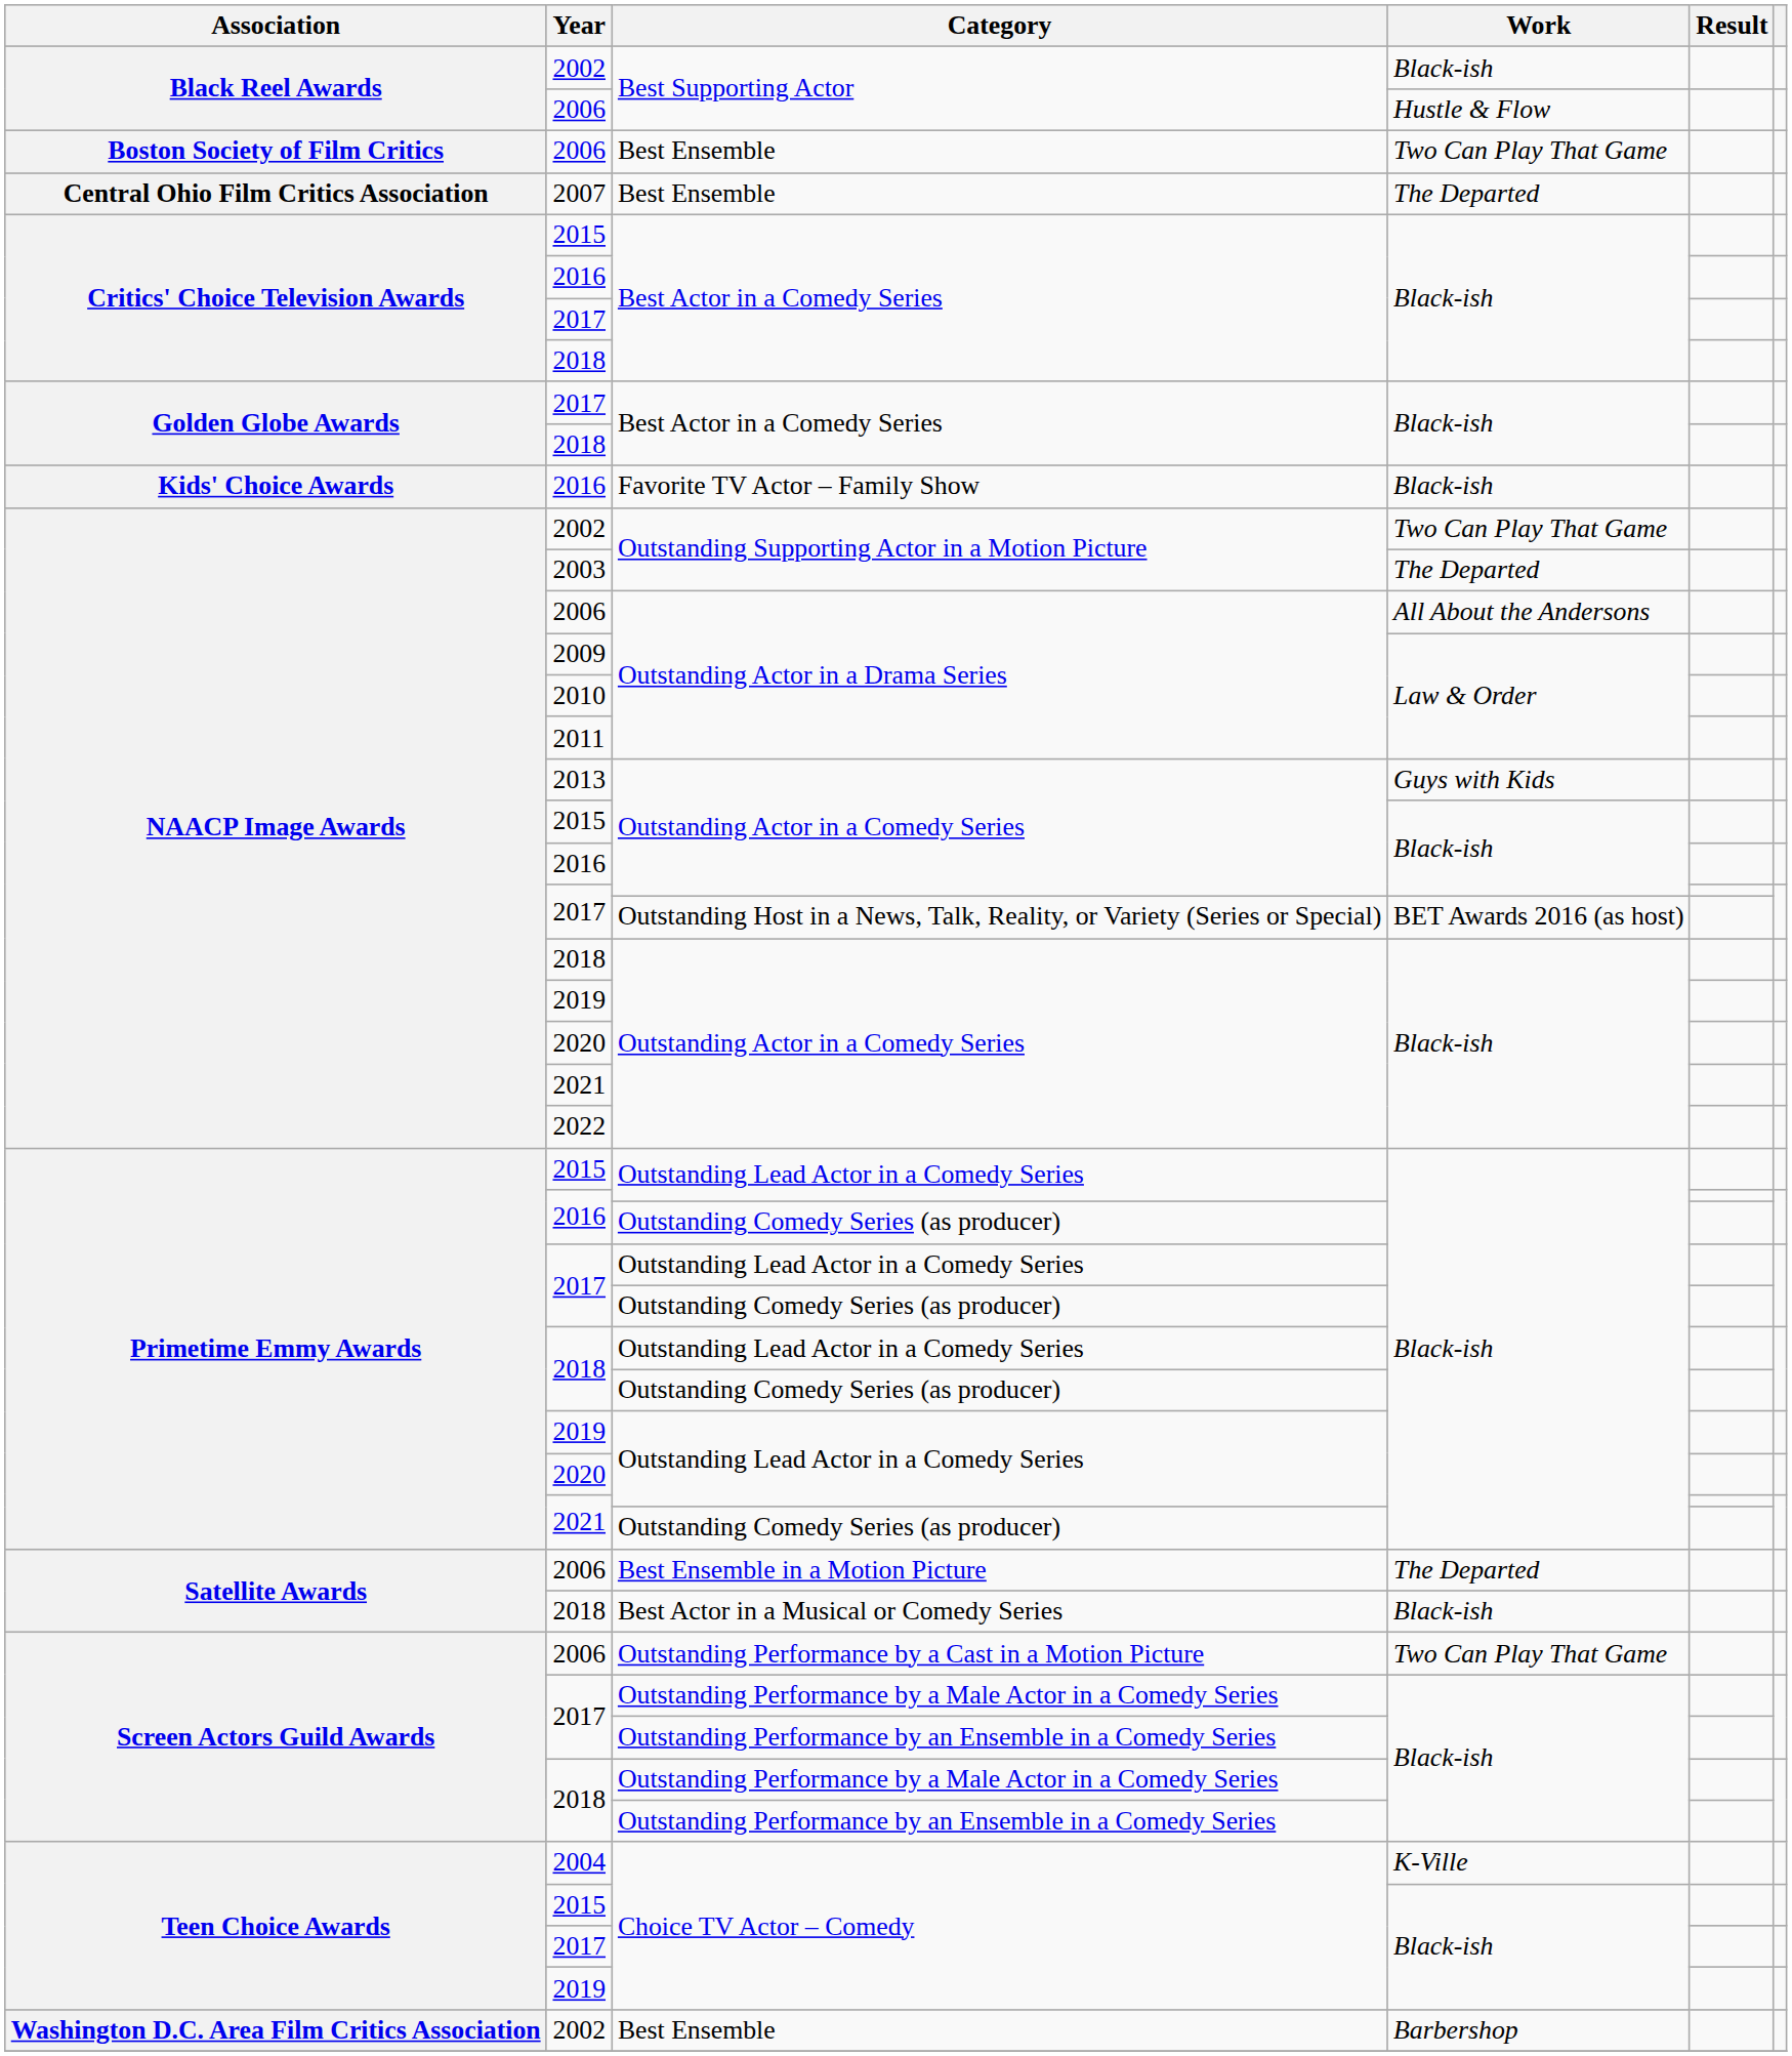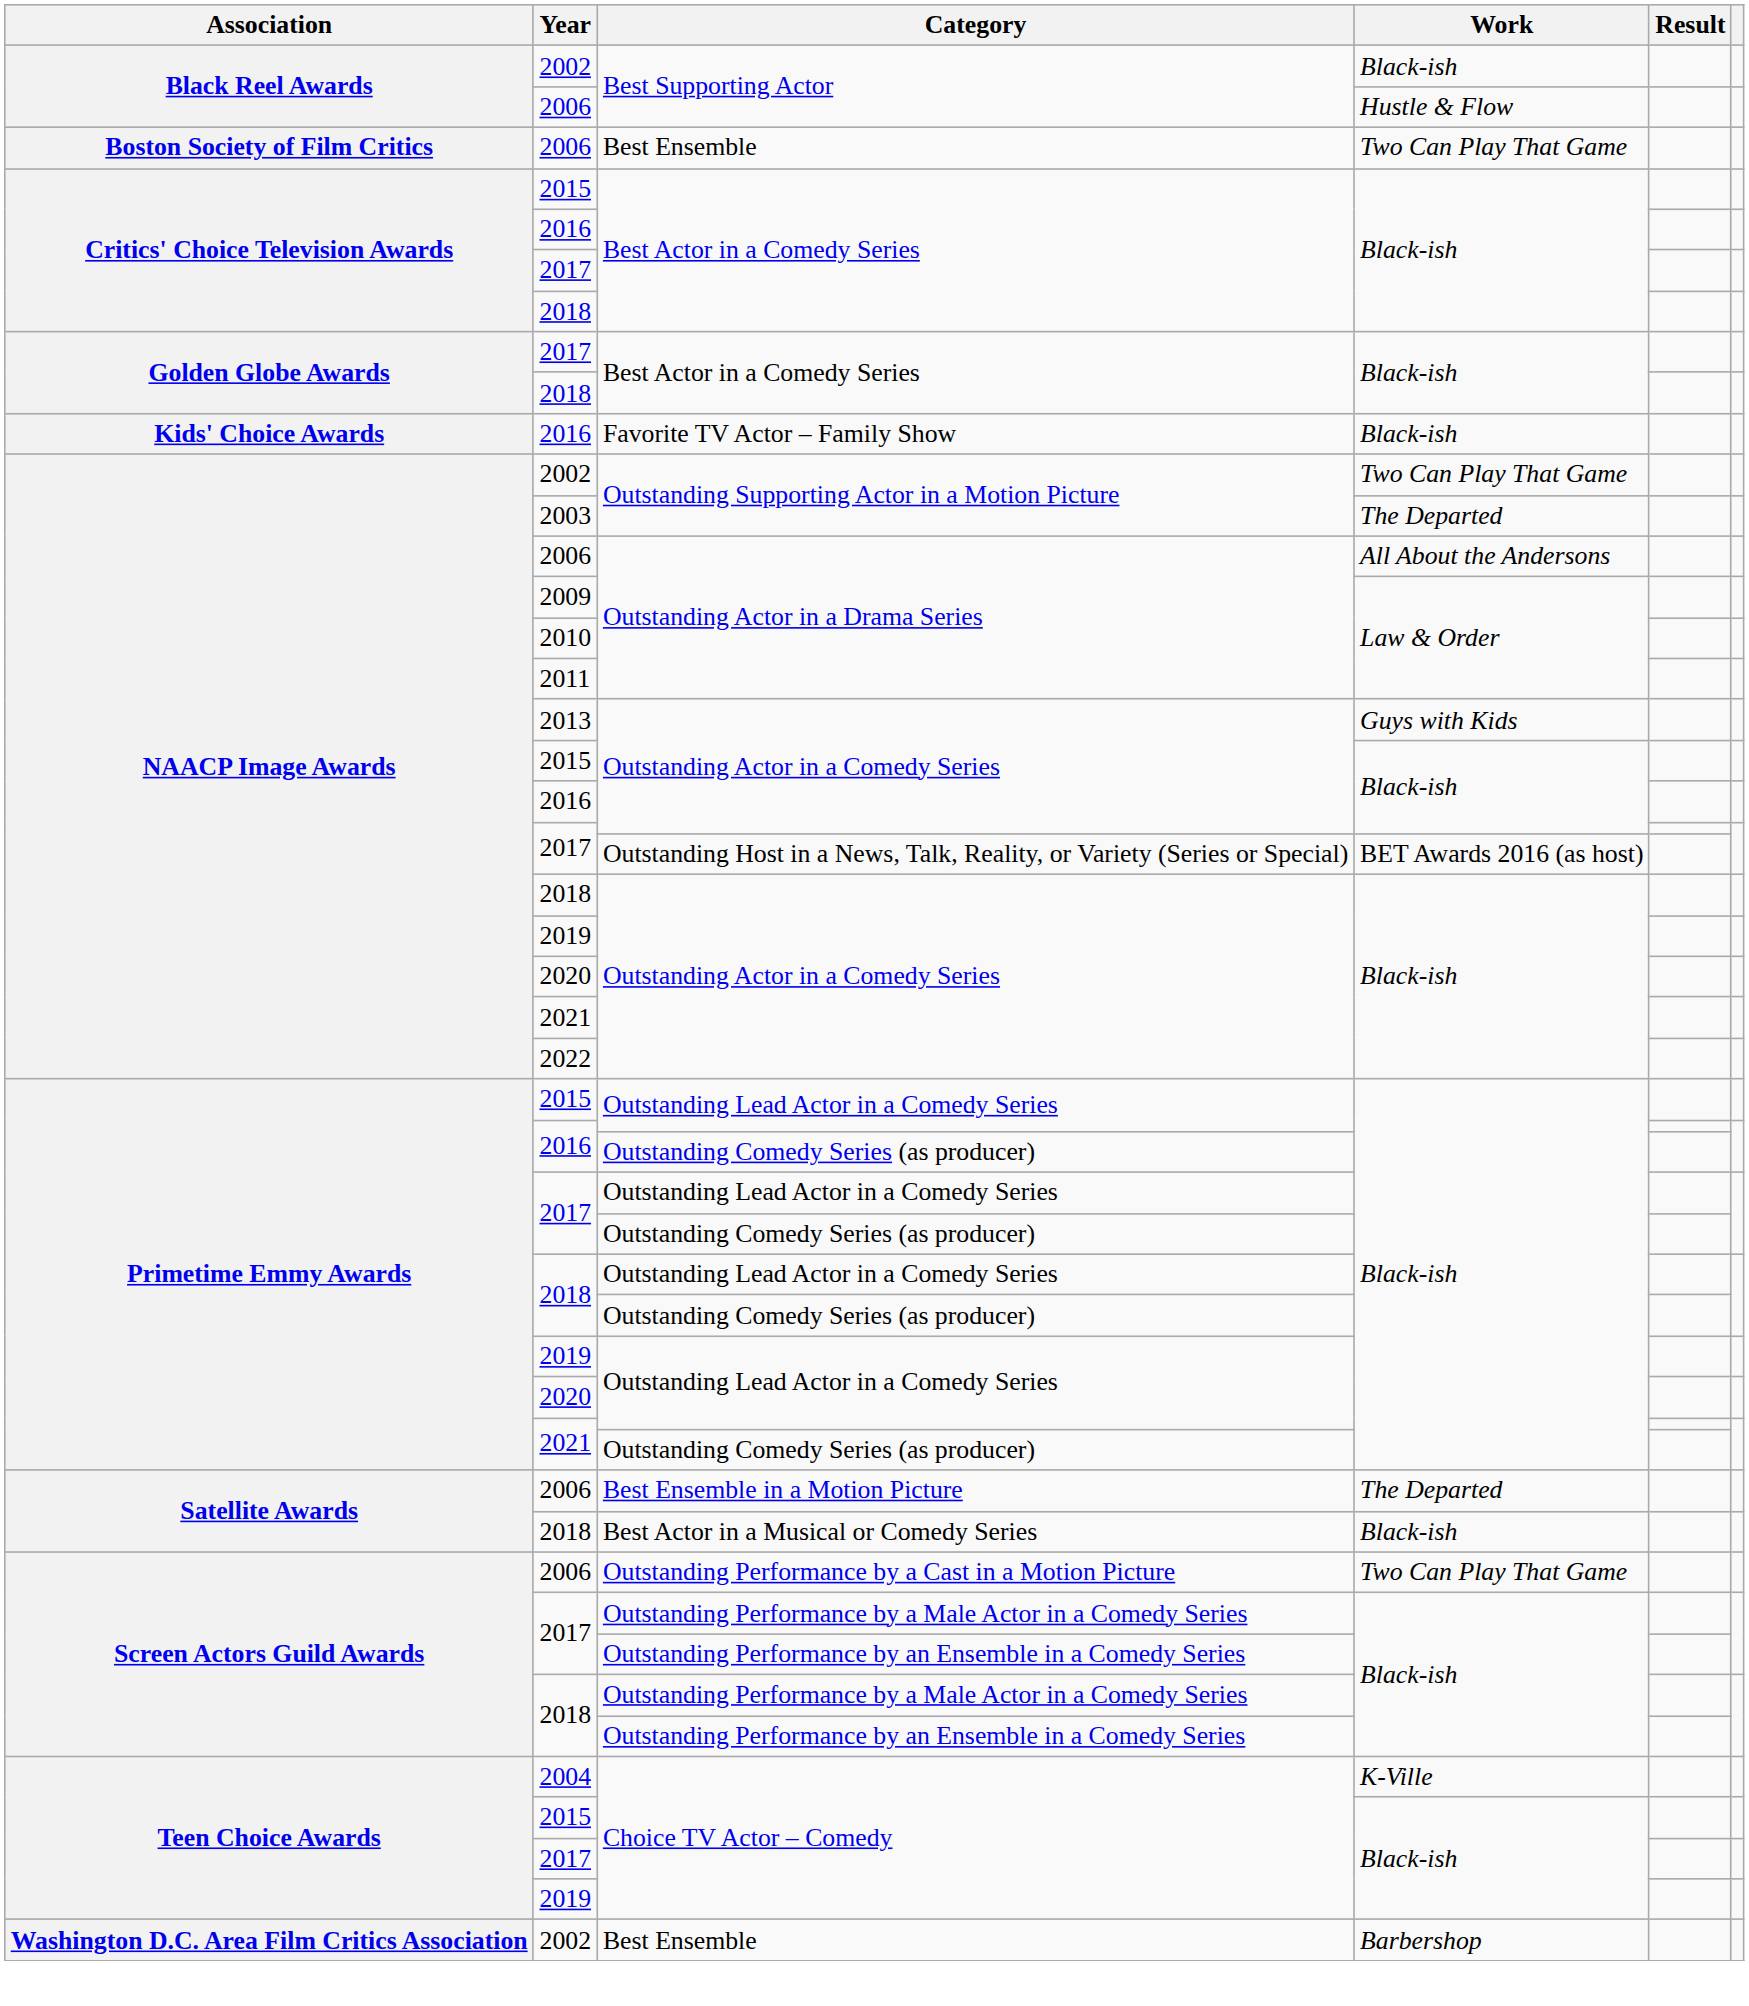 <table class="wikitable sortable">
 <tr>
 <th>Association</th>
 <th>Year</th>
 <th>Category</th>
 <th>Work</th>
 <th>Result</th>
 <th></th>
 </tr>
 <tr>
 <th rowspan=2><a href='#'>Black Reel Awards</a></th>
 <td><a href='#'>2002</a></td>
 <td rowspan=2><a href='#'>Best Supporting Actor</a></td>
 <td><em>Black-ish</em></td>
 <td></td>
 <td></td>
 </tr>
 <tr>
 <td><a href='#'>2006</a></td>
 <td><em>Hustle & Flow</em></td>
 <td></td>
 <td></td>
 </tr>
 <tr>
 <th><a href='#'>Boston Society of Film Critics</a></th>
 <td><a href='#'>2006</a></td>
 <td>Best Ensemble</td>
 <td><em>Two Can Play That Game</em></td>
-<td></td>
-<td></td>
-</tr>
-<tr>
-<th>Central Ohio Film Critics Association</th>
-<td>2007</td>
-<td>Best Ensemble</td>
-<td><em>The Departed</em></td>
 <td></td>
 <td></td>
 </tr>
 <tr>
 <th rowspan=4><a href='#'>Critics' Choice Television Awards</a></th>
 <td><a href='#'>2015</a></td>
 <td rowspan=4><a href='#'>Best Actor in a Comedy Series</a></td>
 <td rowspan=4><em>Black-ish</em></td>
 <td></td>
 <td></td>
 </tr>
 <tr>
 <td><a href='#'>2016</a></td>
 <td></td>
 <td></td>
 </tr>
 <tr>
 <td><a href='#'>2017</a></td>
 <td></td>
 <td></td>
 </tr>
 <tr>
 <td><a href='#'>2018</a></td>
 <td></td>
 <td></td>
 </tr>
 <tr>
 <th rowspan=2><a href='#'>Golden Globe Awards</a></th>
 <td><a href='#'>2017</a></td>
 <td rowspan=2>Best Actor in a Comedy Series</td>
 <td rowspan=2><em>Black-ish</em></td>
 <td></td>
 <td></td>
 </tr>
 <tr>
 <td><a href='#'>2018</a></td>
 <td></td>
 <td></td>
 </tr>
 <tr>
 <th><a href='#'>Kids' Choice Awards</a></th>
 <td><a href='#'>2016</a></td>
 <td>Favorite TV Actor – Family Show</td>
 <td><em>Black-ish</em></td>
 <td></td>
 <td></td>
 </tr>
 <tr>
 <th rowspan=16><a href='#'>NAACP Image Awards</a></th>
 <td>2002</td>
 <td rowspan=2><a href='#'>Outstanding Supporting Actor in a Motion Picture</a></td>
 <td><em>Two Can Play That Game</em></td>
 <td></td>
 <td></td>
 </tr>
 <tr>
 <td>2003</td>
 <td><em>The Departed</em></td>
 <td></td>
 <td></td>
 </tr>
 <tr>
 <td>2006</td>
 <td rowspan=4><a href='#'>Outstanding Actor in a Drama Series</a></td>
 <td><em>All About the Andersons</em></td>
 <td></td>
 <td></td>
 </tr>
 <tr>
 <td>2009</td>
 <td rowspan=3><em>Law & Order</em></td>
 <td></td>
 <td></td>
 </tr>
 <tr>
 <td>2010</td>
 <td></td>
 <td></td>
 </tr>
 <tr>
 <td>2011</td>
 <td></td>
 <td></td>
 </tr>
 <tr>
 <td>2013</td>
 <td rowspan=4><a href='#'>Outstanding Actor in a Comedy Series</a></td>
 <td><em>Guys with Kids</em></td>
 <td></td>
 <td></td>
 </tr>
 <tr>
 <td>2015</td>
 <td rowspan=3><em>Black-ish</em></td>
 <td></td>
 <td></td>
 </tr>
 <tr>
 <td>2016</td>
 <td></td>
 <td></td>
 </tr>
 <tr>
 <td rowspan=2>2017</td>
 <td></td>
 <td rowspan=2></td>
 </tr>
 <tr>
 <td>Outstanding Host in a News, Talk, Reality, or Variety (Series or Special)</td>
 <td>BET Awards 2016 (as host)</td>
 <td></td>
 </tr>
 <tr>
 <td>2018</td>
 <td rowspan=5><a href='#'>Outstanding Actor in a Comedy Series</a></td>
 <td rowspan=5><em>Black-ish</em></td>
 <td></td>
 <td></td>
 </tr>
 <tr>
 <td>2019</td>
 <td></td>
 <td></td>
 </tr>
 <tr>
 <td>2020</td>
 <td></td>
 <td></td>
 </tr>
 <tr>
 <td>2021</td>
 <td></td>
 <td></td>
 </tr>
 <tr>
 <td>2022</td>
 <td></td>
 <td></td>
 </tr>
 <tr>
 <th rowspan=11><a href='#'>Primetime Emmy Awards</a></th>
 <td><a href='#'>2015</a></td>
 <td rowspan=2><a href='#'>Outstanding Lead Actor in a Comedy Series</a></td>
 <td rowspan=11><em>Black-ish</em></td>
 <td></td>
 <td></td>
 </tr>
 <tr>
 <td rowspan=2><a href='#'>2016</a></td>
 <td></td>
 <td rowspan="2"></td>
 </tr>
 <tr>
 <td><a href='#'>Outstanding Comedy Series</a> (as producer)</td>
 <td></td>
 </tr>
 <tr>
 <td rowspan=2><a href='#'>2017</a></td>
 <td>Outstanding Lead Actor in a Comedy Series</td>
 <td></td>
 <td rowspan="2"></td>
 </tr>
 <tr>
 <td>Outstanding Comedy Series (as producer)</td>
 <td></td>
 </tr>
 <tr>
 <td rowspan=2><a href='#'>2018</a></td>
 <td>Outstanding Lead Actor in a Comedy Series</td>
 <td></td>
 <td rowspan="2"></td>
 </tr>
 <tr>
 <td>Outstanding Comedy Series (as producer)</td>
 <td></td>
 </tr>
 <tr>
 <td><a href='#'>2019</a></td>
 <td rowspan=3>Outstanding Lead Actor in a Comedy Series</td>
 <td></td>
 <td></td>
 </tr>
 <tr>
 <td><a href='#'>2020</a></td>
 <td></td>
 <td></td>
 </tr>
 <tr>
 <td rowspan=2><a href='#'>2021</a></td>
 <td></td>
 <td rowspan="2"></td>
 </tr>
 <tr>
 <td>Outstanding Comedy Series (as producer)</td>
 <td></td>
 </tr>
 <tr>
 <th rowspan=2><a href='#'>Satellite Awards</a></th>
 <td>2006</td>
 <td><a href='#'>Best Ensemble in a Motion Picture</a></td>
 <td><em>The Departed</em></td>
 <td></td>
 <td></td>
 </tr>
 <tr>
 <td>2018</td>
 <td>Best Actor in a Musical or Comedy Series</td>
 <td><em>Black-ish</em></td>
 <td></td>
 <td></td>
 </tr>
 <tr>
 <th rowspan=5><a href='#'>Screen Actors Guild Awards</a></th>
 <td>2006</td>
 <td><a href='#'>Outstanding Performance by a Cast in a Motion Picture</a></td>
 <td><em>Two Can Play That Game</em></td>
 <td></td>
 <td></td>
 </tr>
 <tr>
 <td rowspan=2>2017</td>
 <td><a href='#'>Outstanding Performance by a Male Actor in a Comedy Series</a></td>
 <td rowspan=4><em>Black-ish</em></td>
 <td></td>
 <td rowspan=2></td>
 </tr>
 <tr>
 <td><a href='#'>Outstanding Performance by an Ensemble in a Comedy Series</a></td>
 <td></td>
 </tr>
 <tr>
 <td rowspan=2>2018</td>
 <td><a href='#'>Outstanding Performance by a Male Actor in a Comedy Series</a></td>
 <td></td>
 <td rowspan=2></td>
 </tr>
 <tr>
 <td><a href='#'>Outstanding Performance by an Ensemble in a Comedy Series</a></td>
 <td></td>
 </tr>
 <tr>
 <th rowspan=4><a href='#'>Teen Choice Awards</a></th>
 <td><a href='#'>2004</a></td>
 <td rowspan=4><a href='#'>Choice TV Actor – Comedy</a></td>
 <td><em>K-Ville </em></td>
 <td></td>
 <td></td>
 </tr>
 <tr>
 <td><a href='#'>2015</a></td>
 <td rowspan=3><em>Black-ish</em></td>
 <td></td>
 <td></td>
 </tr>
 <tr>
 <td><a href='#'>2017</a></td>
 <td></td>
 <td></td>
 </tr>
 <tr>
 <td><a href='#'>2019</a></td>
 <td></td>
 <td></td>
 </tr>
 <tr>
 <th><a href='#'>Washington D.C. Area Film Critics Association</a></th>
 <td>2002</td>
 <td>Best Ensemble</td>
 <td><em>Barbershop</em></td>
 <td></td>
 <td></td>
 </tr>
 <tr>
 </tr>
 </table>
